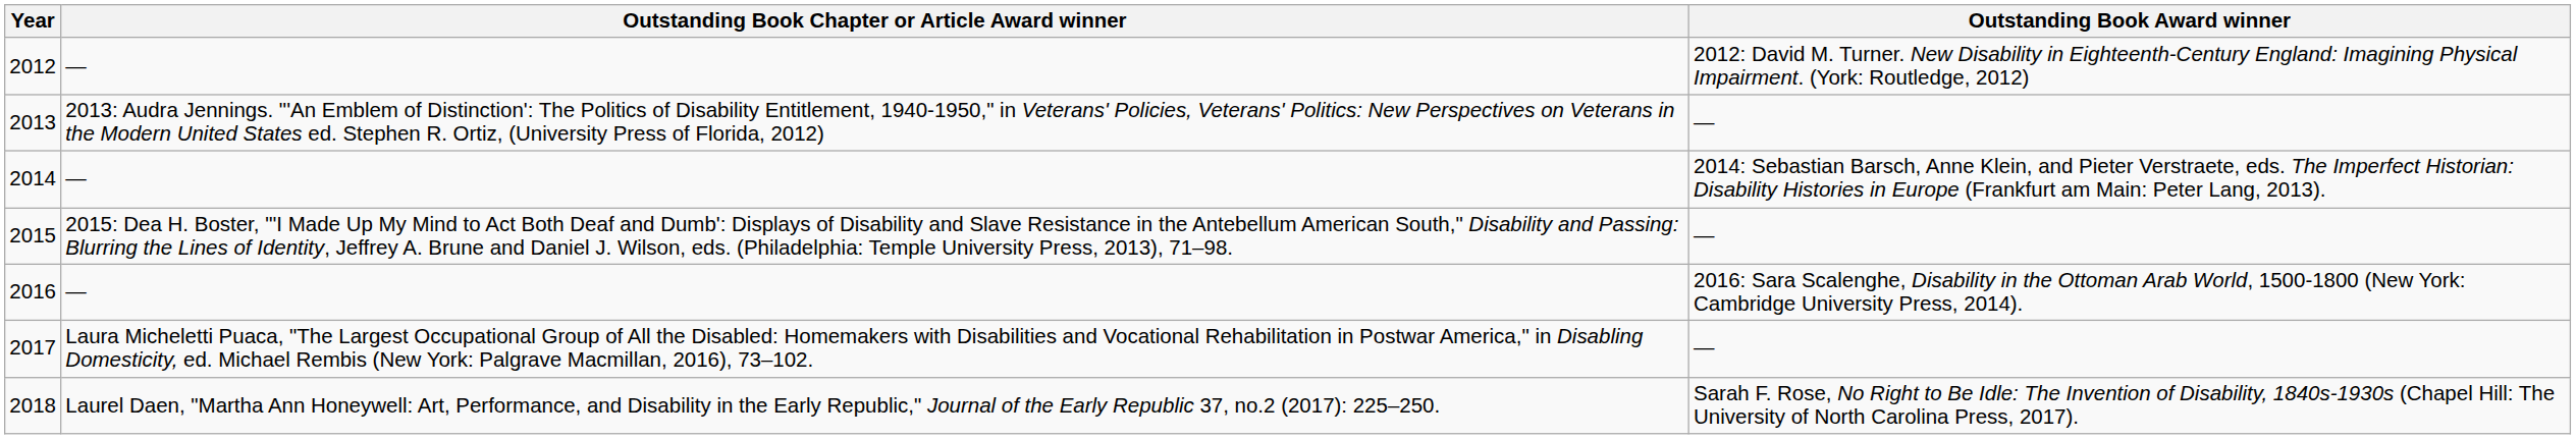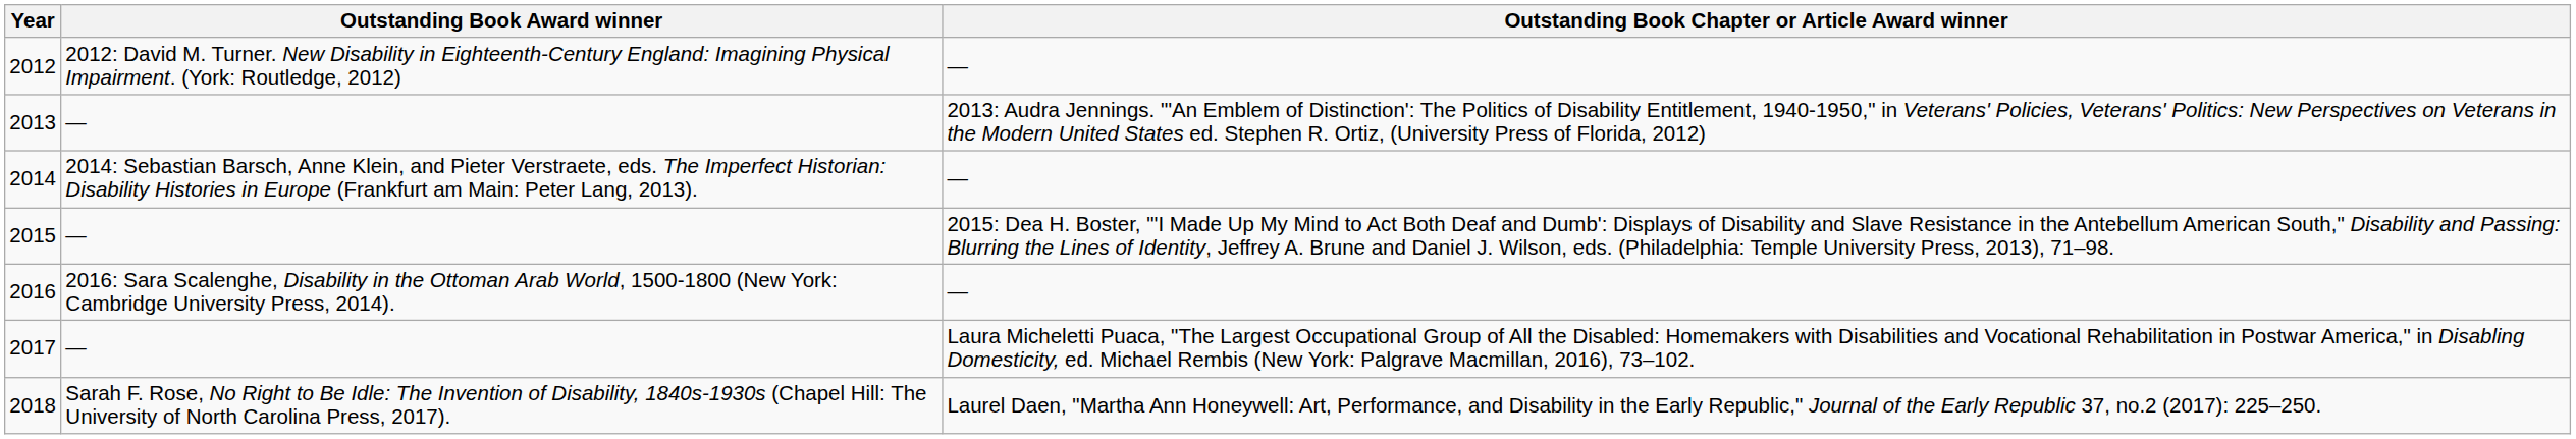 <table class="wikitable">
 <tr>
 <th>Year</th>
+<th>Outstanding Book Award winner</th>
 <th>Outstanding Book Chapter or Article Award winner</th>
-<th>Outstanding Book Award winner</th>
 </tr>
 <tr>
 <td>2012</td>
+<td>2012: David M. Turner. <em>New Disability in Eighteenth-Century England: Imagining Physical Impairment</em>. (York: Routledge, 2012)</td>
 <td>—</td>
-<td>2012: David M. Turner. <em>New Disability in Eighteenth-Century England: Imagining Physical Impairment</em>. (York: Routledge, 2012)</td>
 </tr>
 <tr>
 <td>2013</td>
+<td>—</td>
 <td>2013: Audra Jennings. "'An Emblem of Distinction': The Politics of Disability Entitlement, 1940-1950," in <em>Veterans' Policies, Veterans' Politics: New Perspectives on Veterans in the Modern United States</em> ed. Stephen R. Ortiz, (University Press of Florida, 2012)</td>
+</tr>
+<tr>
+<td>2014</td>
+<td>2014: Sebastian Barsch, Anne Klein, and Pieter Verstraete, eds. <em>The Imperfect Historian: Disability Histories in Europe</em> (Frankfurt am Main: Peter Lang, 2013).</td>
 <td>—</td>
 </tr>
 <tr>
-<td>2014</td>
+<td>2015</td>
 <td>—</td>
-<td>2014: Sebastian Barsch, Anne Klein, and Pieter Verstraete, eds. <em>The Imperfect Historian: Disability Histories in Europe</em> (Frankfurt am Main: Peter Lang, 2013).</td>
+<td>2015: Dea H. Boster, "'I Made Up My Mind to Act Both Deaf and Dumb': Displays of Disability and Slave Resistance in the Antebellum American South," <em>Disability and Passing: Blurring the Lines of Identity</em>, Jeffrey A. Brune and Daniel J. Wilson, eds. (Philadelphia: Temple University Press, 2013), 71–98.</td>
 </tr>
 <tr>
-<td>2015</td>
-<td>2015: Dea H. Boster, "'I Made Up My Mind to Act Both Deaf and Dumb': Displays of Disability and Slave Resistance in the Antebellum American South," <em>Disability and Passing: Blurring the Lines of Identity</em>, Jeffrey A. Brune and Daniel J. Wilson, eds. (Philadelphia: Temple University Press, 2013), 71–98.</td>
+<td>2016</td>
+<td>2016: Sara Scalenghe, <em>Disability in the Ottoman Arab World</em>, 1500-1800 (New York: Cambridge University Press, 2014).</td>
 <td>—</td>
 </tr>
 <tr>
-<td>2016</td>
+<td>2017</td>
 <td>—</td>
-<td>2016: Sara Scalenghe, <em>Disability in the Ottoman Arab World</em>, 1500-1800 (New York: Cambridge University Press, 2014).</td>
-</tr>
-<tr>
-<td>2017</td>
 <td>Laura Micheletti Puaca, "The Largest Occupational Group of All the Disabled: Homemakers with Disabilities and Vocational Rehabilitation in Postwar America," in <em>Disabling Domesticity,</em> ed. Michael Rembis (New York: Palgrave Macmillan, 2016), 73–102.</td>
-<td>—</td>
 </tr>
 <tr>
 <td>2018</td>
+<td>Sarah F. Rose, <em>No Right to Be Idle: The Invention of Disability, 1840s-1930s</em> (Chapel Hill: The University of North Carolina Press, 2017).</td>
 <td>Laurel Daen, "Martha Ann Honeywell: Art, Performance, and Disability in the Early Republic," <em>Journal of the Early Republic</em> 37, no.2 (2017): 225–250.</td>
-<td>Sarah F. Rose, <em>No Right to Be Idle: The Invention of Disability, 1840s-1930s</em> (Chapel Hill: The University of North Carolina Press, 2017).</td>
 </tr>
 </table>
